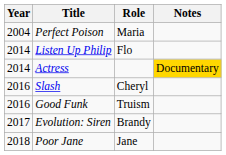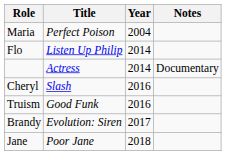 <table class="wikitable sortable">
 <tr>
+<th>Role</th>
+<th>Title</th>
 <th>Year</th>
-<th>Title</th>
-<th>Role</th>
 <th>Notes</th>
 </tr>
 <tr>
+<td>Maria</td>
+<td><em>Perfect Poison</em></td>
 <td>2004</td>
-<td><em>Perfect Poison</em></td>
-<td>Maria</td>
 <td></td>
 </tr>
 <tr>
+<td>Flo</td>
+<td><em><a href='#'>Listen Up Philip</a></em></td>
 <td>2014</td>
-<td><em><a href='#'>Listen Up Philip</a></em></td>
-<td>Flo</td>
 <td></td>
 </tr>
 <tr>
+<td></td>
+<td><a href='#'><em>Actress</em></a></td>
 <td>2014</td>
-<td><a href='#'><em>Actress</em></a></td>
-<td></td>
-<td style="background: gold;">Documentary</td>
+<td>Documentary</td>
 </tr>
 <tr>
+<td>Cheryl</td>
+<td><a href='#'><em>Slash</em></a></td>
 <td>2016</td>
-<td><a href='#'><em>Slash</em></a></td>
-<td>Cheryl</td>
 <td></td>
 </tr>
 <tr>
+<td>Truism</td>
+<td><em>Good Funk</em></td>
 <td>2016</td>
-<td><em>Good Funk</em></td>
-<td>Truism</td>
 <td></td>
 </tr>
 <tr>
+<td>Brandy</td>
+<td><em>Evolution: Siren</em></td>
 <td>2017</td>
-<td><em>Evolution: Siren</em></td>
-<td>Brandy</td>
 <td></td>
 </tr>
 <tr>
+<td>Jane</td>
+<td><em>Poor Jane</em></td>
 <td>2018</td>
-<td><em>Poor Jane</em></td>
-<td>Jane</td>
 <td></td>
 </tr>
 </table>
